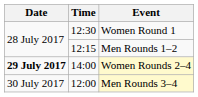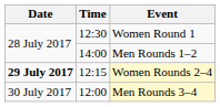 <table class="wikitable">
 <tr>
 <th>Date</th>
 <th>Time</th>
 <th>Event</th>
 </tr>
 <tr>
 <td rowspan=2>28 July 2017</td>
 <td>12:30</td>
 <td>Women Round 1</td>
 </tr>
 <tr>
-<td>12:15</td>
+<td>14:00</td>
 <td>Men Rounds 1–2</td>
 </tr>
 <tr>
 <td><strong>29 July 2017</strong></td>
-<td>14:00</td>
+<td>12:15</td>
 <td style=background:lemonchiffon>Women Rounds 2–4</td>
 </tr>
 <tr>
 <td>30 July 2017</td>
 <td>12:00</td>
 <td style=background:lemonchiffon>Men Rounds 3–4</td>
 </tr>
 </table>
